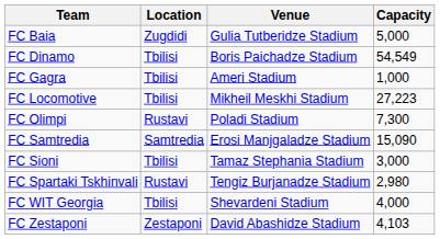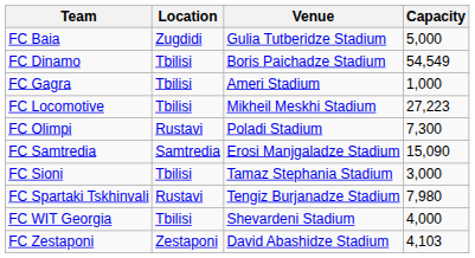 <table class="wikitable sortable" border="1">
 <tr>
 <th>Team</th>
 <th>Location</th>
 <th>Venue</th>
 <th>Capacity</th>
 </tr>
 <tr>
 <td><a href='#'>FC Baia</a></td>
 <td><a href='#'>Zugdidi</a></td>
 <td><a href='#'>Gulia Tutberidze Stadium</a></td>
 <td>5,000</td>
 </tr>
 <tr>
 <td><a href='#'>FC Dinamo</a></td>
 <td><a href='#'>Tbilisi</a></td>
 <td><a href='#'>Boris Paichadze Stadium</a></td>
 <td>54,549</td>
 </tr>
 <tr>
 <td><a href='#'>FC Gagra</a></td>
 <td><a href='#'>Tbilisi</a></td>
 <td><a href='#'>Ameri Stadium</a></td>
 <td>1,000</td>
 </tr>
 <tr>
 <td><a href='#'>FC Locomotive</a></td>
 <td><a href='#'>Tbilisi</a></td>
 <td><a href='#'>Mikheil Meskhi Stadium</a></td>
 <td>27,223</td>
 </tr>
 <tr>
 <td><a href='#'>FC Olimpi</a></td>
 <td><a href='#'>Rustavi</a></td>
 <td><a href='#'>Poladi Stadium</a></td>
 <td>7,300</td>
 </tr>
 <tr>
 <td><a href='#'>FC Samtredia</a></td>
 <td><a href='#'>Samtredia</a></td>
 <td><a href='#'>Erosi Manjgaladze Stadium</a></td>
 <td>15,090</td>
 </tr>
 <tr>
 <td><a href='#'>FC Sioni</a></td>
 <td><a href='#'>Tbilisi</a></td>
 <td><a href='#'>Tamaz Stephania Stadium</a></td>
 <td>3,000</td>
 </tr>
 <tr>
 <td><a href='#'>FC Spartaki Tskhinvali</a></td>
 <td><a href='#'>Rustavi</a></td>
 <td><a href='#'>Tengiz Burjanadze Stadium</a></td>
-<td>2,980</td>
+<td>7,980</td>
 </tr>
 <tr>
 <td><a href='#'>FC WIT Georgia</a></td>
 <td><a href='#'>Tbilisi</a></td>
 <td><a href='#'>Shevardeni Stadium</a></td>
 <td>4,000</td>
 </tr>
 <tr>
 <td><a href='#'>FC Zestaponi</a></td>
 <td><a href='#'>Zestaponi</a></td>
 <td><a href='#'>David Abashidze Stadium</a></td>
 <td>4,103</td>
 </tr>
 </table>
